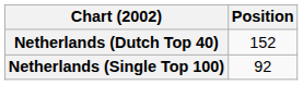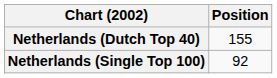 <table class="wikitable sortable plainrowheaders" style="text-align:center;">
 <tr>
 <th>Chart (2002)</th>
 <th>Position</th>
 </tr>
 <tr>
 <th scope="row">Netherlands (Dutch Top 40)</th>
-<td>152</td>
+<td>155</td>
 </tr>
 <tr>
 <th scope="row">Netherlands (Single Top 100)</th>
 <td>92</td>
 </tr>
 </table>
